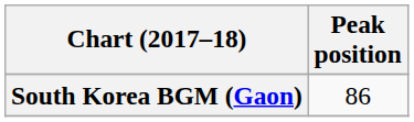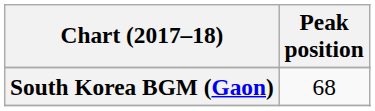 <table class="wikitable sortable plainrowheaders" style="text-align:center;">
 <tr>
 <th scope="col">Chart (2017–18)</th>
 <th scope="col">Peak<br>position</th>
 </tr>
 <tr>
 </tr>
 <tr>
 <th scope="row">South Korea BGM (<a href='#'>Gaon</a>)</th>
-<td style="text-align:center;">86</td>
+<td style="text-align:center;">68</td>
 </tr>
 <tr>
 </tr>
 <tr>
 </tr>
 <tr>
 </tr>
 </table>
